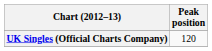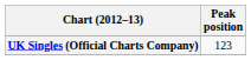 <table class="wikitable sortable plainrowheaders">
 <tr>
 <th>Chart (2012–13)</th>
 <th>Peak<br>position</th>
 </tr>
 <tr>
 </tr>
 <tr>
 </tr>
 <tr>
 <th scope="row"><a href='#'>UK Singles</a> (Official Charts Company)</th>
-<td style="text-align:center;">120</td>
+<td style="text-align:center;">123</td>
 </tr>
 <tr>
 </tr>
 <tr>
 </tr>
 <tr>
 </tr>
 <tr>
 </tr>
 <tr>
 </tr>
 </table>
